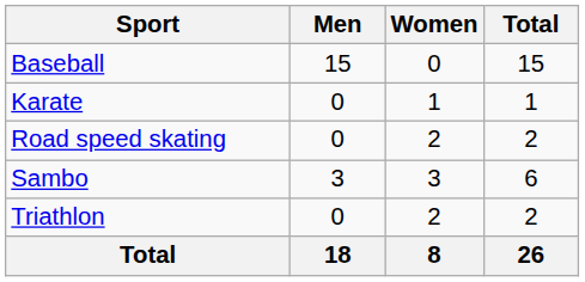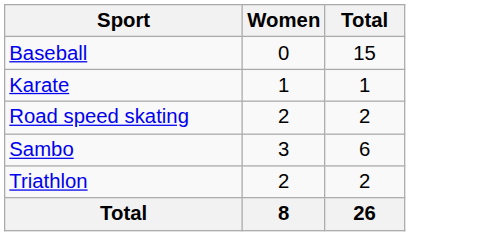 <table class="wikitable sortable" style="text-align:center;">
 <tr>
 <th width=180>Sport</th>
-<th width=55>Men</th>
 <th width=55>Women</th>
 <th width=55>Total</th>
 </tr>
 <tr>
 <td align=left><a href='#'>Baseball</a></td>
-<td>15</td>
 <td>0</td>
 <td>15</td>
 </tr>
 <tr>
 <td align=left><a href='#'>Karate</a></td>
-<td>0</td>
 <td>1</td>
 <td>1</td>
 </tr>
 <tr>
 <td align=left><a href='#'>Road speed skating</a></td>
-<td>0</td>
 <td>2</td>
 <td>2</td>
 </tr>
 <tr>
 <td align=left><a href='#'>Sambo</a></td>
 <td>3</td>
-<td>3</td>
 <td>6</td>
 </tr>
 <tr>
 <td align=left><a href='#'>Triathlon</a></td>
-<td>0</td>
 <td>2</td>
 <td>2</td>
 </tr>
 <tr>
 <th>Total</th>
-<th>18</th>
 <th>8</th>
 <th>26</th>
 </tr>
 </table>
